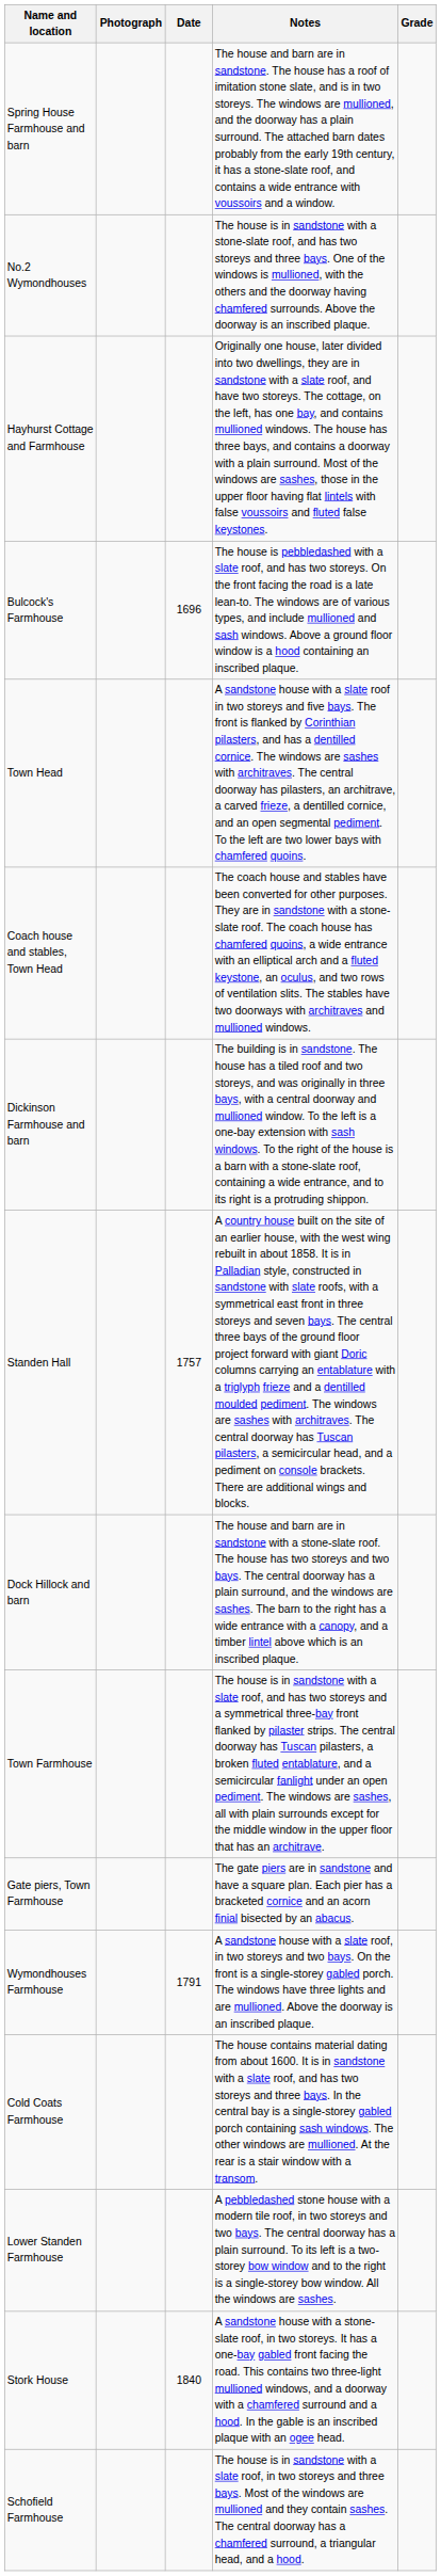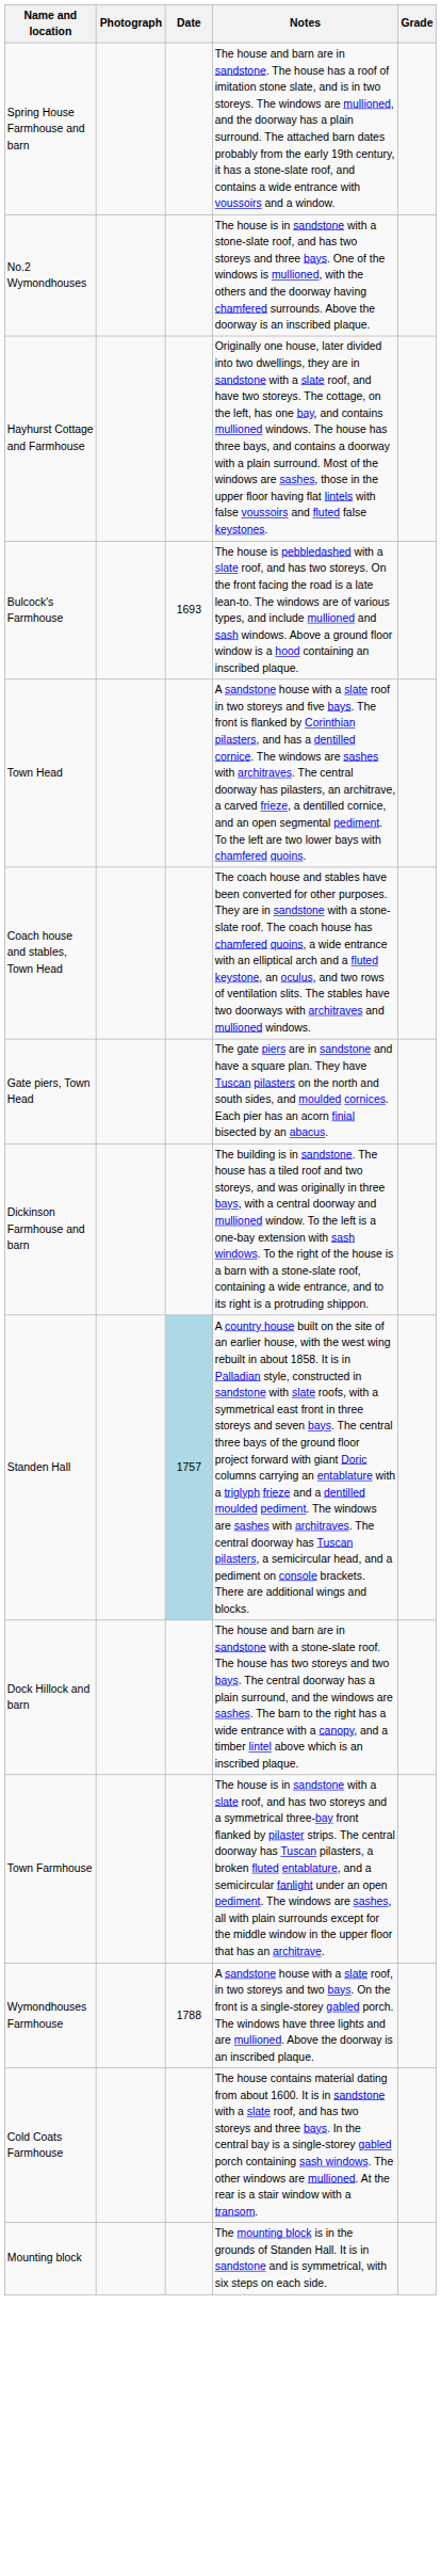 <table class="wikitable sortable plainrowheaders" style="width:100%;border:0px;text-align:left;line-height:150%;">
 <tr>
 <th scope="col"  style="width:150px">Name and location</th>
 <th scope="col"  style="width:100px" class="unsortable">Photograph</th>
 <th scope="col"  style="width:120px">Date</th>
 <th scope="col"  style="width:650px" class="unsortable">Notes</th>
 <th scope="col"  style="width:50px">Grade</th>
 </tr>
 <tr>
 <td>Spring House Farmhouse and barn<br><small></small></td>
 <td></td>
 <td align="center"></td>
 <td>The house and barn are in <a href='#'>sandstone</a>.  The house has a roof of imitation stone slate, and is in two storeys.  The windows are <a href='#'>mullioned</a>, and the doorway has a plain surround.  The attached barn dates probably from the early 19th century, it has a stone-slate roof, and contains a wide entrance with <a href='#'>voussoirs</a> and a window.</td>
 <td align="center" ></td>
 </tr>
 <tr>
 <td>No.2 Wymondhouses<br><small></small></td>
 <td></td>
 <td align="center"></td>
 <td>The house is in <a href='#'>sandstone</a> with a stone-slate roof, and has two storeys and three <a href='#'>bays</a>. One of the windows is <a href='#'>mullioned</a>, with the others and the doorway having <a href='#'>chamfered</a> surrounds.  Above the doorway is an inscribed plaque.</td>
 <td align="center" ></td>
 </tr>
 <tr>
 <td>Hayhurst Cottage and Farmhouse<br><small></small></td>
 <td></td>
 <td align="center"></td>
 <td>Originally one house, later divided into two dwellings, they are in <a href='#'>sandstone</a> with a <a href='#'>slate</a> roof, and have two storeys.  The cottage, on the left, has one <a href='#'>bay</a>, and contains <a href='#'>mullioned</a> windows.  The house has three bays, and contains a doorway with a plain surround.  Most of the windows are <a href='#'>sashes</a>, those in the upper floor having flat <a href='#'>lintels</a> with false <a href='#'>voussoirs</a> and <a href='#'>fluted</a> false <a href='#'>keystones</a>.</td>
 <td align="center" ></td>
 </tr>
 <tr>
 <td>Bulcock's Farmhouse<br><small></small></td>
 <td></td>
-<td align="center">1696</td>
+<td align="center">1693</td>
 <td>The house is <a href='#'>pebbledashed</a> with a <a href='#'>slate</a> roof, and has two storeys.  On the front facing the road is a late lean-to.  The windows are of various types, and include <a href='#'>mullioned</a> and <a href='#'>sash</a> windows.  Above a ground floor window is a <a href='#'>hood</a> containing an inscribed plaque.</td>
 <td align="center" ></td>
 </tr>
 <tr>
 <td>Town Head<br><small></small></td>
 <td></td>
 <td align="center"></td>
 <td>A <a href='#'>sandstone</a> house with a <a href='#'>slate</a> roof in two storeys and five <a href='#'>bays</a>.  The front is flanked by <a href='#'>Corinthian</a> <a href='#'>pilasters</a>, and has a <a href='#'>dentilled</a> <a href='#'>cornice</a>.  The windows are <a href='#'>sashes</a> with <a href='#'>architraves</a>.  The central doorway has pilasters, an architrave, a carved <a href='#'>frieze</a>, a dentilled cornice, and an open segmental <a href='#'>pediment</a>.  To the left are two lower bays with <a href='#'>chamfered</a> <a href='#'>quoins</a>.</td>
 <td align="center" ></td>
 </tr>
 <tr>
 <td>Coach house and stables, Town Head<br><small></small></td>
 <td></td>
 <td align="center"></td>
 <td>The coach house and stables have been converted for other purposes.  They are in <a href='#'>sandstone</a> with a stone-slate roof.  The coach house has <a href='#'>chamfered</a> <a href='#'>quoins</a>, a wide entrance with an elliptical arch and a <a href='#'>fluted</a> <a href='#'>keystone</a>, an <a href='#'>oculus</a>, and two rows of ventilation slits.  The stables have two doorways with <a href='#'>architraves</a> and <a href='#'>mullioned</a> windows.</td>
 <td align="center" ></td>
 </tr>
 <tr>
+<td>Gate piers, Town Head<br><small></small></td>
+<td></td>
+<td align="center"></td>
+<td>The gate <a href='#'>piers</a> are in <a href='#'>sandstone</a> and have a square plan.  They have <a href='#'>Tuscan</a> <a href='#'>pilasters</a> on the north and south sides, and <a href='#'>moulded</a> <a href='#'>cornices</a>.  Each pier has an acorn <a href='#'>finial</a> bisected by an <a href='#'>abacus</a>.</td>
+<td align="center" ></td>
+</tr>
+<tr>
 <td>Dickinson Farmhouse and barn<br><small></small></td>
 <td></td>
 <td align="center"></td>
 <td>The building is in <a href='#'>sandstone</a>.  The house has a tiled roof and two storeys, and was originally in three <a href='#'>bays</a>, with a central doorway and <a href='#'>mullioned</a> window.  To the left is a one-bay extension with <a href='#'>sash windows</a>.  To the right of the house is a barn with a stone-slate roof, containing a wide entrance, and to its right is a protruding shippon.</td>
 <td align="center" ></td>
 </tr>
 <tr>
 <td>Standen Hall<br><small></small></td>
 <td></td>
-<td align="center">1757</td>
+<td align="center" style="background: lightblue;">1757</td>
 <td>A <a href='#'>country house</a> built on the site of an earlier house, with the west wing rebuilt in about 1858.  It is in <a href='#'>Palladian</a> style, constructed in <a href='#'>sandstone</a> with <a href='#'>slate</a> roofs, with a symmetrical east front in three storeys and seven <a href='#'>bays</a>.  The central three bays of the ground floor project forward with giant <a href='#'>Doric</a> columns carrying an <a href='#'>entablature</a> with a <a href='#'>triglyph</a> <a href='#'>frieze</a> and a <a href='#'>dentilled</a> <a href='#'>moulded</a> <a href='#'>pediment</a>.  The windows are <a href='#'>sashes</a> with <a href='#'>architraves</a>.   The central doorway has <a href='#'>Tuscan</a> <a href='#'>pilasters</a>, a semicircular head, and a pediment on <a href='#'>console</a> brackets.  There are additional wings and blocks.</td>
 <td align="center" ></td>
 </tr>
 <tr>
 <td>Dock Hillock and barn<br><small></small></td>
 <td></td>
 <td align="center"></td>
 <td>The house and barn are in <a href='#'>sandstone</a> with a stone-slate roof.  The house has two storeys and two <a href='#'>bays</a>.  The central doorway has a plain surround, and the windows are <a href='#'>sashes</a>.  The barn to the right has a wide entrance with a <a href='#'>canopy</a>, and a timber <a href='#'>lintel</a> above which is an inscribed plaque.</td>
 <td align="center" ></td>
 </tr>
 <tr>
 <td>Town Farmhouse<br><small></small></td>
 <td></td>
 <td align="center"></td>
 <td>The house is in <a href='#'>sandstone</a> with a <a href='#'>slate</a> roof, and has two storeys and a symmetrical three-<a href='#'>bay</a> front flanked by <a href='#'>pilaster</a> strips.  The central doorway has <a href='#'>Tuscan</a> pilasters, a broken <a href='#'>fluted</a> <a href='#'>entablature</a>, and a semicircular <a href='#'>fanlight</a> under an open <a href='#'>pediment</a>.  The windows are <a href='#'>sashes</a>, all with plain surrounds except for the middle window in the upper floor that has an <a href='#'>architrave</a>.</td>
 <td align="center" ></td>
 </tr>
 <tr>
-<td>Gate piers, Town Farmhouse<br><small></small></td>
-<td></td>
-<td align="center"></td>
-<td>The gate <a href='#'>piers</a> are in <a href='#'>sandstone</a> and have a square plan.  Each pier has a bracketed <a href='#'>cornice</a> and an acorn <a href='#'>finial</a> bisected by an <a href='#'>abacus</a>.</td>
-<td align="center" ></td>
-</tr>
-<tr>
 <td>Wymondhouses Farmhouse<br><small></small></td>
 <td></td>
-<td align="center">1791</td>
+<td align="center">1788</td>
 <td>A <a href='#'>sandstone</a> house with a <a href='#'>slate</a> roof, in two storeys and two <a href='#'>bays</a>.  On the front is a single-storey <a href='#'>gabled</a> porch.  The windows have three lights and are <a href='#'>mullioned</a>.  Above the doorway is an inscribed plaque.</td>
 <td align="center" ></td>
 </tr>
 <tr>
 <td>Cold Coats Farmhouse<br><small></small></td>
 <td></td>
 <td align="center"></td>
 <td>The house contains material dating from about 1600.  It is in <a href='#'>sandstone</a> with a <a href='#'>slate</a> roof, and has two storeys and three <a href='#'>bays</a>.  In the central bay is a single-storey <a href='#'>gabled</a> porch containing <a href='#'>sash windows</a>.  The other windows are <a href='#'>mullioned</a>.  At the rear is a stair window with a <a href='#'>transom</a>.</td>
 <td align="center" ></td>
 </tr>
 <tr>
-<td>Lower Standen Farmhouse<br><small></small></td>
+<td>Mounting block<br><small></small></td>
 <td></td>
 <td align="center"></td>
-<td>A <a href='#'>pebbledashed</a> stone house with a modern tile roof, in two storeys and two <a href='#'>bays</a>.  The central doorway has a plain surround.  To its left is a two-storey <a href='#'>bow window</a> and to the right is a single-storey bow window.  All the windows are <a href='#'>sashes</a>.</td>
-<td align="center" ></td>
-</tr>
-<tr>
-<td>Stork House<br><small></small></td>
-<td></td>
-<td align="center">1840</td>
-<td>A <a href='#'>sandstone</a> house with a stone-slate roof, in two storeys.  It has a one-<a href='#'>bay</a> <a href='#'>gabled</a> front facing the road.  This contains two three-light <a href='#'>mullioned</a> windows, and a doorway with a <a href='#'>chamfered</a> surround and a <a href='#'>hood</a>.  In the gable is an inscribed plaque with an <a href='#'>ogee</a> head.</td>
-<td align="center" ></td>
-</tr>
-<tr>
-<td>Schofield Farmhouse<br><small></small></td>
-<td></td>
-<td align="center"></td>
-<td>The house is in <a href='#'>sandstone</a> with a <a href='#'>slate</a> roof, in two storeys and three <a href='#'>bays</a>.  Most of the windows are <a href='#'>mullioned</a> and they contain <a href='#'>sashes</a>.  The central doorway has a <a href='#'>chamfered</a> surround, a triangular head, and a <a href='#'>hood</a>.</td>
+<td>The <a href='#'>mounting block</a> is in the grounds of Standen Hall.  It is in <a href='#'>sandstone</a> and is symmetrical, with six steps on each side.</td>
 <td align="center" ></td>
 </tr>
 <tr>
 </tr>
 </table>
